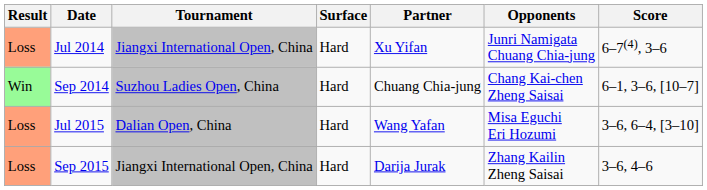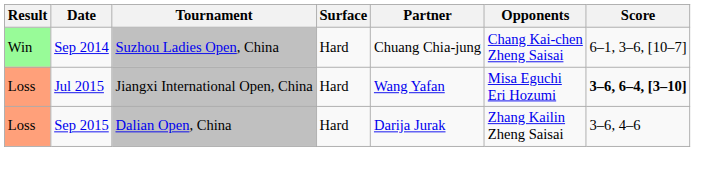 <table class="sortable wikitable">
 <tr>
 <th>Result</th>
 <th>Date</th>
 <th>Tournament</th>
 <th>Surface</th>
 <th>Partner</th>
 <th>Opponents</th>
 <th class="unsortable">Score</th>
-</tr>
-<tr>
-<td style="background:#ffa07a;">Loss</td>
-<td><a href='#'>Jul 2014</a></td>
-<td style="background:silver;"><a href='#'>Jiangxi International Open</a>, China</td>
-<td>Hard</td>
-<td> <a href='#'>Xu Yifan</a></td>
-<td> <a href='#'>Junri Namigata</a> <br>  <a href='#'>Chuang Chia-jung</a></td>
-<td>6–7<sup>(4)</sup>, 3–6</td>
 </tr>
 <tr>
 <td bgcolor=#98fb98>Win</td>
 <td><a href='#'>Sep 2014</a></td>
 <td style="background:silver;"><a href='#'>Suzhou Ladies Open</a>, China</td>
 <td>Hard</td>
 <td> Chuang Chia-jung</td>
 <td> <a href='#'>Chang Kai-chen</a> <br>  <a href='#'>Zheng Saisai</a></td>
 <td>6–1, 3–6, [10–7]</td>
 </tr>
 <tr>
 <td style="background:#ffa07a;">Loss</td>
 <td><a href='#'>Jul 2015</a></td>
-<td style="background:silver;"><a href='#'>Dalian Open</a>, China</td>
+<td style="background:silver;">Jiangxi International Open, China</td>
 <td>Hard</td>
 <td> <a href='#'>Wang Yafan</a></td>
 <td> <a href='#'>Misa Eguchi</a> <br>  <a href='#'>Eri Hozumi</a></td>
-<td>3–6, 6–4, [3–10]</td>
+<td><strong>3–6, 6–4, [3–10]</strong></td>
 </tr>
 <tr>
 <td style="background:#ffa07a;">Loss</td>
 <td><a href='#'>Sep 2015</a></td>
-<td style="background:silver;">Jiangxi International Open, China</td>
+<td style="background:silver;"><a href='#'>Dalian Open</a>, China</td>
 <td>Hard</td>
 <td> <a href='#'>Darija Jurak</a></td>
 <td> <a href='#'>Zhang Kailin</a> <br>  Zheng Saisai</td>
 <td>3–6, 4–6</td>
 </tr>
 </table>
